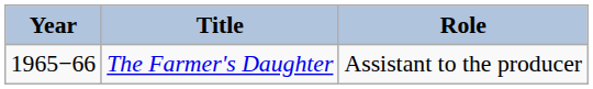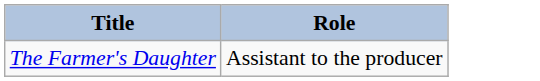 <table class="wikitable" style="font-size:95%;">
 <tr>
-<th style="background:#B0C4DE;">Year</th>
 <th style="background:#B0C4DE;">Title</th>
 <th style="background:#B0C4DE;">Role</th>
 </tr>
 <tr>
-<td>1965−66</td>
 <td><em><a href='#'>The Farmer's Daughter</a></em></td>
 <td>Assistant to the producer</td>
 </tr>
 </table>
